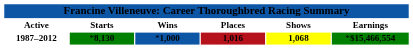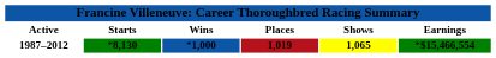 <table class class="wikitable" style="font-size:90%; text-align:center">
 <tr>
 <th ! style="background:#0D56A6" class="unsortable" colspan="7"><span><big> <strong>Francine Villeneuve: Career Thoroughbred Racing Summary</strong> </big></span></th>
 </tr>
 <tr>
 <th width=100>Active</th>
 <th width=100>Starts</th>
 <th width=100>Wins</th>
 <th width=100>Places</th>
 <th width=100>Shows</th>
 <th width=120>Earnings</th>
 </tr>
 <tr>
 <td align="center"><strong>1987–2012</strong></td>
 <td align="center" bgcolor="#008000"><span>*<strong>8,130</strong></span></td>
 <td align="center" bgcolor="#0D56A6"><span>*<strong>1,000</strong></span></td>
-<td align="center" bgcolor="B6121B"><span><strong>1,016</strong></span></td>
-<td align="center" bgcolor="yellow"><strong>1,068</strong></td>
+<td align="center" bgcolor="B6121B"><span><strong>1,019</strong></span></td>
+<td align="center" bgcolor="yellow"><strong>1,065</strong></td>
 <td align="center" bgcolor="#008000"><span>*<strong>$15,466,554</strong></span></td>
 </tr>
 </table>
